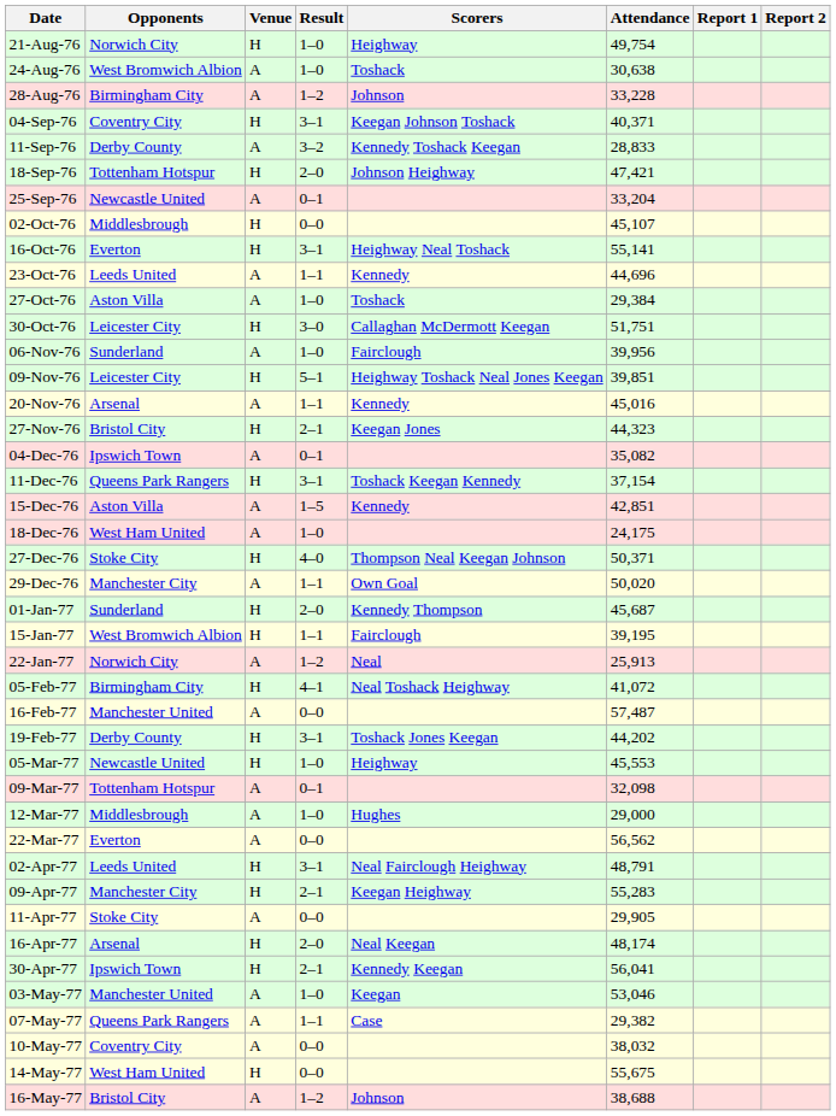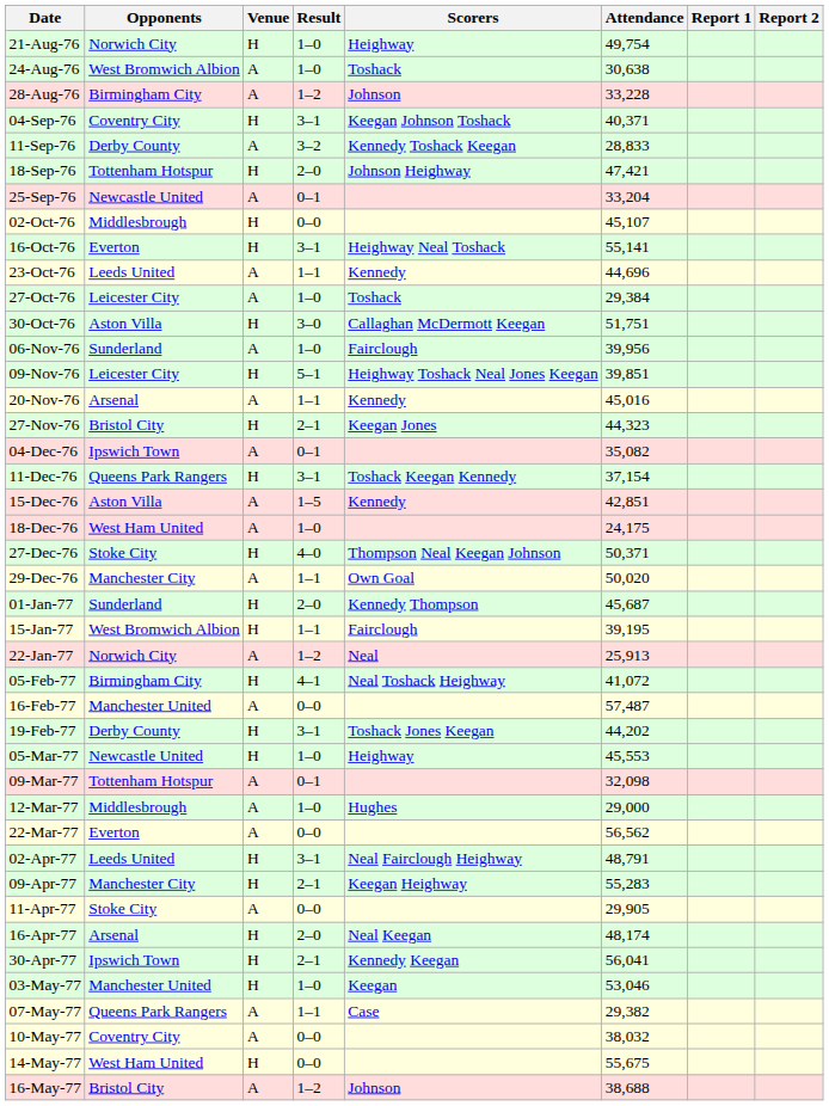 <table class=wikitable>
 <tr>
 <th>Date</th>
 <th>Opponents</th>
 <th>Venue</th>
 <th>Result</th>
 <th>Scorers</th>
 <th>Attendance</th>
 <th>Report 1</th>
 <th>Report 2</th>
 </tr>
 <tr bgcolor="#ddffdd">
 <td>21-Aug-76</td>
 <td><a href='#'>Norwich City</a></td>
 <td>H</td>
 <td>1–0</td>
 <td><a href='#'>Heighway</a> </td>
 <td>49,754</td>
 <td></td>
 <td></td>
 </tr>
 <tr bgcolor="#ddffdd">
 <td>24-Aug-76</td>
 <td><a href='#'>West Bromwich Albion</a></td>
 <td>A</td>
 <td>1–0</td>
 <td><a href='#'>Toshack</a> </td>
 <td>30,638</td>
 <td></td>
 <td></td>
 </tr>
 <tr bgcolor="#ffdddd">
 <td>28-Aug-76</td>
 <td><a href='#'>Birmingham City</a></td>
 <td>A</td>
 <td>1–2</td>
 <td><a href='#'>Johnson</a> </td>
 <td>33,228</td>
 <td></td>
 <td></td>
 </tr>
 <tr bgcolor="#ddffdd">
 <td>04-Sep-76</td>
 <td><a href='#'>Coventry City</a></td>
 <td>H</td>
 <td>3–1</td>
 <td><a href='#'>Keegan</a>  <a href='#'>Johnson</a>  <a href='#'>Toshack</a> </td>
 <td>40,371</td>
 <td></td>
 <td></td>
 </tr>
 <tr bgcolor="#ddffdd">
 <td>11-Sep-76</td>
 <td><a href='#'>Derby County</a></td>
 <td>A</td>
 <td>3–2</td>
 <td><a href='#'>Kennedy</a>  <a href='#'>Toshack</a>  <a href='#'>Keegan</a> </td>
 <td>28,833</td>
 <td></td>
 <td></td>
 </tr>
 <tr bgcolor="#ddffdd">
 <td>18-Sep-76</td>
 <td><a href='#'>Tottenham Hotspur</a></td>
 <td>H</td>
 <td>2–0</td>
 <td><a href='#'>Johnson</a>  <a href='#'>Heighway</a> </td>
 <td>47,421</td>
 <td></td>
 <td></td>
 </tr>
 <tr bgcolor="#ffdddd">
 <td>25-Sep-76</td>
 <td><a href='#'>Newcastle United</a></td>
 <td>A</td>
 <td>0–1</td>
 <td></td>
 <td>33,204</td>
 <td></td>
 <td></td>
 </tr>
 <tr bgcolor="#ffffdd">
 <td>02-Oct-76</td>
 <td><a href='#'>Middlesbrough</a></td>
 <td>H</td>
 <td>0–0</td>
 <td></td>
 <td>45,107</td>
 <td></td>
 <td></td>
 </tr>
 <tr bgcolor="#ddffdd">
 <td>16-Oct-76</td>
 <td><a href='#'>Everton</a></td>
 <td>H</td>
 <td>3–1</td>
 <td><a href='#'>Heighway</a>  <a href='#'>Neal</a>  <a href='#'>Toshack</a> </td>
 <td>55,141</td>
 <td></td>
 <td></td>
 </tr>
 <tr bgcolor="#ffffdd">
 <td>23-Oct-76</td>
 <td><a href='#'>Leeds United</a></td>
 <td>A</td>
 <td>1–1</td>
 <td><a href='#'>Kennedy</a> </td>
 <td>44,696</td>
 <td></td>
 <td></td>
 </tr>
 <tr bgcolor="#ddffdd">
 <td>27-Oct-76</td>
-<td><a href='#'>Aston Villa</a></td>
+<td><a href='#'>Leicester City</a></td>
 <td>A</td>
 <td>1–0</td>
 <td><a href='#'>Toshack</a> </td>
 <td>29,384</td>
 <td></td>
 <td></td>
 </tr>
 <tr bgcolor="#ddffdd">
 <td>30-Oct-76</td>
-<td><a href='#'>Leicester City</a></td>
+<td><a href='#'>Aston Villa</a></td>
 <td>H</td>
 <td>3–0</td>
 <td><a href='#'>Callaghan</a>  <a href='#'>McDermott</a>  <a href='#'>Keegan</a> </td>
 <td>51,751</td>
 <td></td>
 <td></td>
 </tr>
 <tr bgcolor="#ddffdd">
 <td>06-Nov-76</td>
 <td><a href='#'>Sunderland</a></td>
 <td>A</td>
 <td>1–0</td>
 <td><a href='#'>Fairclough</a> </td>
 <td>39,956</td>
 <td></td>
 <td></td>
 </tr>
 <tr bgcolor="#ddffdd">
 <td>09-Nov-76</td>
 <td><a href='#'>Leicester City</a></td>
 <td>H</td>
 <td>5–1</td>
 <td><a href='#'>Heighway</a>  <a href='#'>Toshack</a>  <a href='#'>Neal</a>  <a href='#'>Jones</a>  <a href='#'>Keegan</a> </td>
 <td>39,851</td>
 <td></td>
 <td></td>
 </tr>
 <tr bgcolor="#ffffdd">
 <td>20-Nov-76</td>
 <td><a href='#'>Arsenal</a></td>
 <td>A</td>
 <td>1–1</td>
 <td><a href='#'>Kennedy</a> </td>
 <td>45,016</td>
 <td></td>
 <td></td>
 </tr>
 <tr bgcolor="#ddffdd">
 <td>27-Nov-76</td>
 <td><a href='#'>Bristol City</a></td>
 <td>H</td>
 <td>2–1</td>
 <td><a href='#'>Keegan</a>  <a href='#'>Jones</a> </td>
 <td>44,323</td>
 <td></td>
 <td></td>
 </tr>
 <tr bgcolor="#ffdddd">
 <td>04-Dec-76</td>
 <td><a href='#'>Ipswich Town</a></td>
 <td>A</td>
 <td>0–1</td>
 <td></td>
 <td>35,082</td>
 <td></td>
 <td></td>
 </tr>
 <tr bgcolor="#ddffdd">
 <td>11-Dec-76</td>
 <td><a href='#'>Queens Park Rangers</a></td>
 <td>H</td>
 <td>3–1</td>
 <td><a href='#'>Toshack</a>  <a href='#'>Keegan</a>  <a href='#'>Kennedy</a> </td>
 <td>37,154</td>
 <td></td>
 <td></td>
 </tr>
 <tr bgcolor="#ffdddd">
 <td>15-Dec-76</td>
 <td><a href='#'>Aston Villa</a></td>
 <td>A</td>
 <td>1–5</td>
 <td><a href='#'>Kennedy</a> </td>
 <td>42,851</td>
 <td></td>
 <td></td>
 </tr>
 <tr bgcolor="#ffdddd">
 <td>18-Dec-76</td>
 <td><a href='#'>West Ham United</a></td>
 <td>A</td>
 <td>1–0</td>
 <td></td>
 <td>24,175</td>
 <td></td>
 <td></td>
 </tr>
 <tr bgcolor="#ddffdd">
 <td>27-Dec-76</td>
 <td><a href='#'>Stoke City</a></td>
 <td>H</td>
 <td>4–0</td>
 <td><a href='#'>Thompson</a>  <a href='#'>Neal</a>  <a href='#'>Keegan</a>  <a href='#'>Johnson</a> </td>
 <td>50,371</td>
 <td></td>
 <td></td>
 </tr>
 <tr bgcolor="#ffffdd">
 <td>29-Dec-76</td>
 <td><a href='#'>Manchester City</a></td>
 <td>A</td>
 <td>1–1</td>
 <td><a href='#'>Own Goal</a> </td>
 <td>50,020</td>
 <td></td>
 <td></td>
 </tr>
 <tr bgcolor="#ddffdd">
 <td>01-Jan-77</td>
 <td><a href='#'>Sunderland</a></td>
 <td>H</td>
 <td>2–0</td>
 <td><a href='#'>Kennedy</a>  <a href='#'>Thompson</a> </td>
 <td>45,687</td>
 <td></td>
 <td></td>
 </tr>
 <tr bgcolor="#ffffdd">
 <td>15-Jan-77</td>
 <td><a href='#'>West Bromwich Albion</a></td>
 <td>H</td>
 <td>1–1</td>
 <td><a href='#'>Fairclough</a> </td>
 <td>39,195</td>
 <td></td>
 <td></td>
 </tr>
 <tr bgcolor="#ffdddd">
 <td>22-Jan-77</td>
 <td><a href='#'>Norwich City</a></td>
 <td>A</td>
 <td>1–2</td>
 <td><a href='#'>Neal</a> </td>
 <td>25,913</td>
 <td></td>
 <td></td>
 </tr>
 <tr bgcolor="#ddffdd">
 <td>05-Feb-77</td>
 <td><a href='#'>Birmingham City</a></td>
 <td>H</td>
 <td>4–1</td>
 <td><a href='#'>Neal</a>  <a href='#'>Toshack</a>  <a href='#'>Heighway</a> </td>
 <td>41,072</td>
 <td></td>
 <td></td>
 </tr>
 <tr bgcolor="#ffffdd">
 <td>16-Feb-77</td>
 <td><a href='#'>Manchester United</a></td>
 <td>A</td>
 <td>0–0</td>
 <td></td>
 <td>57,487</td>
 <td></td>
 <td></td>
 </tr>
 <tr bgcolor="#ddffdd">
 <td>19-Feb-77</td>
 <td><a href='#'>Derby County</a></td>
 <td>H</td>
 <td>3–1</td>
 <td><a href='#'>Toshack</a>  <a href='#'>Jones</a>  <a href='#'>Keegan</a> </td>
 <td>44,202</td>
 <td></td>
 <td></td>
 </tr>
 <tr bgcolor="#ddffdd">
 <td>05-Mar-77</td>
 <td><a href='#'>Newcastle United</a></td>
 <td>H</td>
 <td>1–0</td>
 <td><a href='#'>Heighway</a> </td>
 <td>45,553</td>
 <td></td>
 <td></td>
 </tr>
 <tr bgcolor="#ffdddd">
 <td>09-Mar-77</td>
 <td><a href='#'>Tottenham Hotspur</a></td>
 <td>A</td>
 <td>0–1</td>
 <td></td>
 <td>32,098</td>
 <td></td>
 <td></td>
 </tr>
 <tr bgcolor="#ddffdd">
 <td>12-Mar-77</td>
 <td><a href='#'>Middlesbrough</a></td>
 <td>A</td>
 <td>1–0</td>
 <td><a href='#'>Hughes</a> </td>
 <td>29,000</td>
 <td></td>
 <td></td>
 </tr>
 <tr bgcolor="#ffffdd">
 <td>22-Mar-77</td>
 <td><a href='#'>Everton</a></td>
 <td>A</td>
 <td>0–0</td>
 <td></td>
 <td>56,562</td>
 <td></td>
 <td></td>
 </tr>
 <tr bgcolor="#ddffdd">
 <td>02-Apr-77</td>
 <td><a href='#'>Leeds United</a></td>
 <td>H</td>
 <td>3–1</td>
 <td><a href='#'>Neal</a>  <a href='#'>Fairclough</a>  <a href='#'>Heighway</a> </td>
 <td>48,791</td>
 <td></td>
 <td></td>
 </tr>
 <tr bgcolor="#ddffdd">
 <td>09-Apr-77</td>
 <td><a href='#'>Manchester City</a></td>
 <td>H</td>
 <td>2–1</td>
 <td><a href='#'>Keegan</a>  <a href='#'>Heighway</a> </td>
 <td>55,283</td>
 <td></td>
 <td></td>
 </tr>
 <tr bgcolor="#ffffdd">
 <td>11-Apr-77</td>
 <td><a href='#'>Stoke City</a></td>
 <td>A</td>
 <td>0–0</td>
 <td></td>
 <td>29,905</td>
 <td></td>
 <td></td>
 </tr>
 <tr bgcolor="#ddffdd">
 <td>16-Apr-77</td>
 <td><a href='#'>Arsenal</a></td>
 <td>H</td>
 <td>2–0</td>
 <td><a href='#'>Neal</a>  <a href='#'>Keegan</a> </td>
 <td>48,174</td>
 <td></td>
 <td></td>
 </tr>
 <tr bgcolor="#ddffdd">
 <td>30-Apr-77</td>
 <td><a href='#'>Ipswich Town</a></td>
 <td>H</td>
 <td>2–1</td>
 <td><a href='#'>Kennedy</a>  <a href='#'>Keegan</a> </td>
 <td>56,041</td>
 <td></td>
 <td></td>
 </tr>
 <tr bgcolor="#ddffdd">
 <td>03-May-77</td>
 <td><a href='#'>Manchester United</a></td>
-<td>A</td>
+<td>H</td>
 <td>1–0</td>
 <td><a href='#'>Keegan</a> </td>
 <td>53,046</td>
 <td></td>
 <td></td>
 </tr>
 <tr bgcolor="#ffffdd">
 <td>07-May-77</td>
 <td><a href='#'>Queens Park Rangers</a></td>
 <td>A</td>
 <td>1–1</td>
 <td><a href='#'>Case</a> </td>
 <td>29,382</td>
 <td></td>
 <td></td>
 </tr>
 <tr bgcolor="#ffffdd">
 <td>10-May-77</td>
 <td><a href='#'>Coventry City</a></td>
 <td>A</td>
 <td>0–0</td>
 <td></td>
 <td>38,032</td>
 <td></td>
 <td></td>
 </tr>
 <tr bgcolor="#ffffdd">
 <td>14-May-77</td>
 <td><a href='#'>West Ham United</a></td>
 <td>H</td>
 <td>0–0</td>
 <td></td>
 <td>55,675</td>
 <td></td>
 <td></td>
 </tr>
 <tr bgcolor="#ffdddd">
 <td>16-May-77</td>
 <td><a href='#'>Bristol City</a></td>
 <td>A</td>
 <td>1–2</td>
 <td><a href='#'>Johnson</a> </td>
 <td>38,688</td>
 <td></td>
 <td></td>
 </tr>
 </table>
